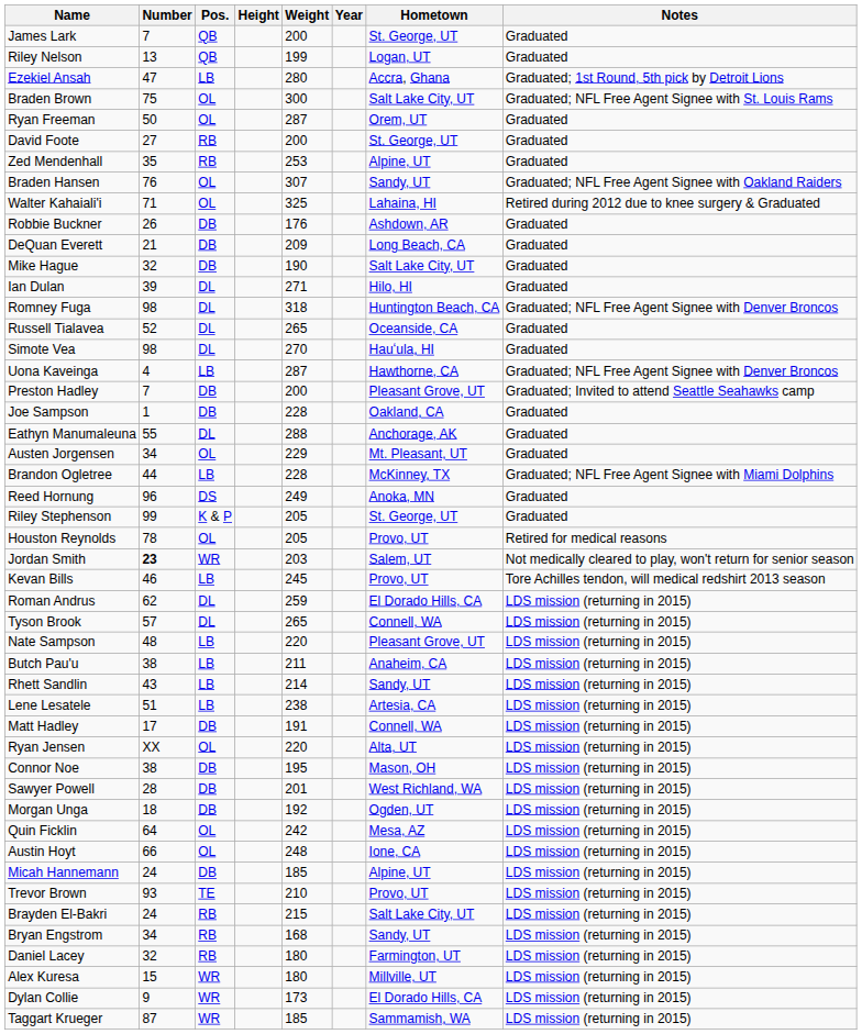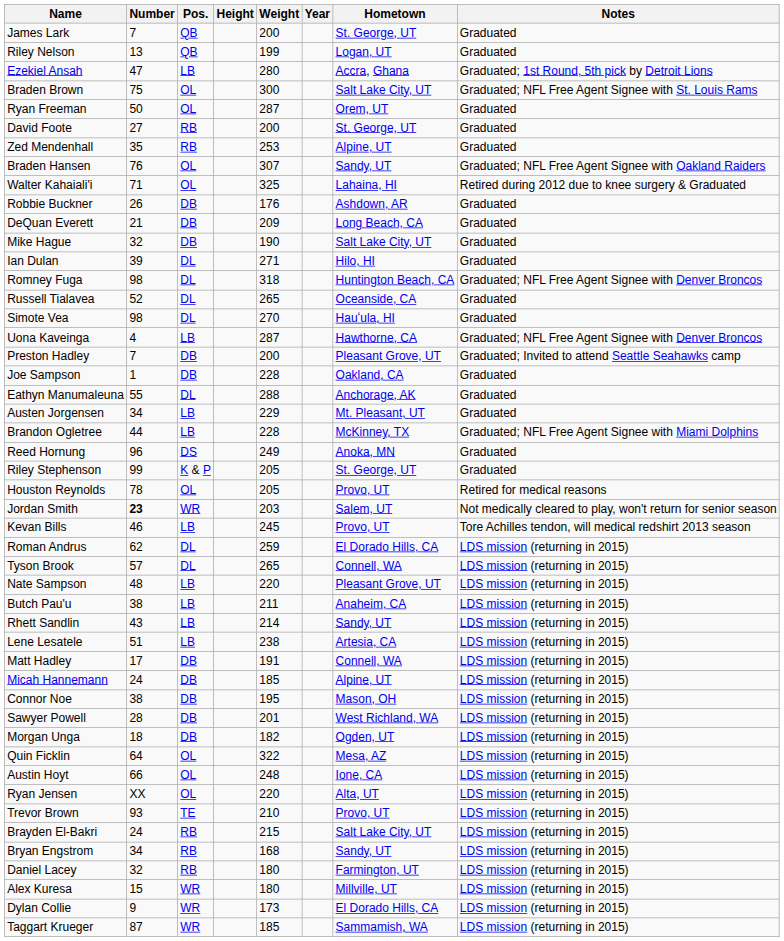 <table class="wikitable sortable" border="1">
 <tr>
 <th>Name</th>
 <th>Number</th>
 <th>Pos.</th>
 <th>Height</th>
 <th>Weight</th>
 <th>Year</th>
 <th>Hometown</th>
 <th class="unsortable">Notes</th>
 </tr>
 <tr>
 <td>James Lark</td>
 <td>7</td>
 <td><a href='#'>QB</a></td>
 <td></td>
 <td>200</td>
 <td></td>
 <td><a href='#'>St. George, UT</a></td>
 <td>Graduated</td>
 </tr>
 <tr>
 <td>Riley Nelson</td>
 <td>13</td>
 <td><a href='#'>QB</a></td>
 <td></td>
 <td>199</td>
 <td></td>
 <td><a href='#'>Logan, UT</a></td>
 <td>Graduated</td>
 </tr>
 <tr>
 <td><a href='#'>Ezekiel Ansah</a></td>
 <td>47</td>
 <td><a href='#'>LB</a></td>
 <td></td>
 <td>280</td>
 <td></td>
 <td><a href='#'>Accra</a>, <a href='#'>Ghana</a></td>
 <td>Graduated; <a href='#'>1st Round, 5th pick</a> by <a href='#'>Detroit Lions</a></td>
 </tr>
 <tr>
 <td>Braden Brown</td>
 <td>75</td>
 <td><a href='#'>OL</a></td>
 <td></td>
 <td>300</td>
 <td></td>
 <td><a href='#'>Salt Lake City, UT</a></td>
 <td>Graduated; NFL Free Agent Signee with <a href='#'>St. Louis Rams</a></td>
 </tr>
 <tr>
 <td>Ryan Freeman</td>
 <td>50</td>
 <td><a href='#'>OL</a></td>
 <td></td>
 <td>287</td>
 <td></td>
 <td><a href='#'>Orem, UT</a></td>
 <td>Graduated</td>
 </tr>
 <tr>
 <td>David Foote</td>
 <td>27</td>
 <td><a href='#'>RB</a></td>
 <td></td>
 <td>200</td>
 <td></td>
 <td><a href='#'>St. George, UT</a></td>
 <td>Graduated</td>
 </tr>
 <tr>
 <td>Zed Mendenhall</td>
 <td>35</td>
 <td><a href='#'>RB</a></td>
 <td></td>
 <td>253</td>
 <td></td>
 <td><a href='#'>Alpine, UT</a></td>
 <td>Graduated</td>
 </tr>
 <tr>
 <td>Braden Hansen</td>
 <td>76</td>
 <td><a href='#'>OL</a></td>
 <td></td>
 <td>307</td>
 <td></td>
 <td><a href='#'>Sandy, UT</a></td>
 <td>Graduated; NFL Free Agent Signee with <a href='#'>Oakland Raiders</a></td>
 </tr>
 <tr>
 <td>Walter Kahaiali'i</td>
 <td>71</td>
 <td><a href='#'>OL</a></td>
 <td></td>
 <td>325</td>
 <td></td>
 <td><a href='#'>Lahaina, HI</a></td>
 <td>Retired during 2012 due to knee surgery & Graduated</td>
 </tr>
 <tr>
 <td>Robbie Buckner</td>
 <td>26</td>
 <td><a href='#'>DB</a></td>
 <td></td>
 <td>176</td>
 <td></td>
 <td><a href='#'>Ashdown, AR</a></td>
 <td>Graduated</td>
 </tr>
 <tr>
 <td>DeQuan Everett</td>
 <td>21</td>
 <td><a href='#'>DB</a></td>
 <td></td>
 <td>209</td>
 <td></td>
 <td><a href='#'>Long Beach, CA</a></td>
 <td>Graduated</td>
 </tr>
 <tr>
 <td>Mike Hague</td>
 <td>32</td>
 <td><a href='#'>DB</a></td>
 <td></td>
 <td>190</td>
 <td></td>
 <td><a href='#'>Salt Lake City, UT</a></td>
 <td>Graduated</td>
 </tr>
 <tr>
 <td>Ian Dulan</td>
 <td>39</td>
 <td><a href='#'>DL</a></td>
 <td></td>
 <td>271</td>
 <td></td>
 <td><a href='#'>Hilo, HI</a></td>
 <td>Graduated</td>
 </tr>
 <tr>
 <td>Romney Fuga</td>
 <td>98</td>
 <td><a href='#'>DL</a></td>
 <td></td>
 <td>318</td>
 <td></td>
 <td><a href='#'>Huntington Beach, CA</a></td>
 <td>Graduated; NFL Free Agent Signee with <a href='#'>Denver Broncos</a></td>
 </tr>
 <tr>
 <td>Russell Tialavea</td>
 <td>52</td>
 <td><a href='#'>DL</a></td>
 <td></td>
 <td>265</td>
 <td></td>
 <td><a href='#'>Oceanside, CA</a></td>
 <td>Graduated</td>
 </tr>
 <tr>
 <td>Simote Vea</td>
 <td>98</td>
 <td><a href='#'>DL</a></td>
 <td></td>
 <td>270</td>
 <td></td>
 <td><a href='#'>Hauʻula, HI</a></td>
 <td>Graduated</td>
 </tr>
 <tr>
 <td>Uona Kaveinga</td>
 <td>4</td>
 <td><a href='#'>LB</a></td>
 <td></td>
 <td>287</td>
 <td></td>
 <td><a href='#'>Hawthorne, CA</a></td>
 <td>Graduated; NFL Free Agent Signee with <a href='#'>Denver Broncos</a></td>
 </tr>
 <tr>
 <td>Preston Hadley</td>
 <td>7</td>
 <td><a href='#'>DB</a></td>
 <td></td>
 <td>200</td>
 <td></td>
 <td><a href='#'>Pleasant Grove, UT</a></td>
 <td>Graduated; Invited to attend <a href='#'>Seattle Seahawks</a> camp</td>
 </tr>
 <tr>
 <td>Joe Sampson</td>
 <td>1</td>
 <td><a href='#'>DB</a></td>
 <td></td>
 <td>228</td>
 <td></td>
 <td><a href='#'>Oakland, CA</a></td>
 <td>Graduated</td>
 </tr>
 <tr>
 <td>Eathyn Manumaleuna</td>
 <td>55</td>
 <td><a href='#'>DL</a></td>
 <td></td>
 <td>288</td>
 <td></td>
 <td><a href='#'>Anchorage, AK</a></td>
 <td>Graduated</td>
 </tr>
 <tr>
 <td>Austen Jorgensen</td>
 <td>34</td>
-<td><a href='#'>OL</a></td>
+<td><a href='#'>LB</a></td>
 <td></td>
 <td>229</td>
 <td></td>
 <td><a href='#'>Mt. Pleasant, UT</a></td>
 <td>Graduated</td>
 </tr>
 <tr>
 <td>Brandon Ogletree</td>
 <td>44</td>
 <td><a href='#'>LB</a></td>
 <td></td>
 <td>228</td>
 <td></td>
 <td><a href='#'>McKinney, TX</a></td>
 <td>Graduated; NFL Free Agent Signee with <a href='#'>Miami Dolphins</a></td>
 </tr>
 <tr>
 <td>Reed Hornung</td>
 <td>96</td>
 <td><a href='#'>DS</a></td>
 <td></td>
 <td>249</td>
 <td></td>
 <td><a href='#'>Anoka, MN</a></td>
 <td>Graduated</td>
 </tr>
 <tr>
 <td>Riley Stephenson</td>
 <td>99</td>
 <td><a href='#'>K</a> & <a href='#'>P</a></td>
 <td></td>
 <td>205</td>
 <td></td>
 <td><a href='#'>St. George, UT</a></td>
 <td>Graduated</td>
 </tr>
 <tr>
 <td>Houston Reynolds</td>
 <td>78</td>
 <td><a href='#'>OL</a></td>
 <td></td>
 <td>205</td>
 <td></td>
 <td><a href='#'>Provo, UT</a></td>
 <td>Retired for medical reasons</td>
 </tr>
 <tr>
 <td>Jordan Smith</td>
 <td><strong>23</strong></td>
 <td><a href='#'>WR</a></td>
 <td></td>
 <td>203</td>
 <td></td>
 <td><a href='#'>Salem, UT</a></td>
 <td>Not medically cleared to play, won't return for senior season</td>
 </tr>
 <tr>
 <td>Kevan Bills</td>
 <td>46</td>
 <td><a href='#'>LB</a></td>
 <td></td>
 <td>245</td>
 <td></td>
 <td><a href='#'>Provo, UT</a></td>
 <td>Tore Achilles tendon, will medical redshirt 2013 season</td>
 </tr>
 <tr>
 <td>Roman Andrus</td>
 <td>62</td>
 <td><a href='#'>DL</a></td>
 <td></td>
 <td>259</td>
 <td></td>
 <td><a href='#'>El Dorado Hills, CA</a></td>
 <td><a href='#'>LDS mission</a> (returning in 2015)</td>
 </tr>
 <tr>
 <td>Tyson Brook</td>
 <td>57</td>
 <td><a href='#'>DL</a></td>
 <td></td>
 <td>265</td>
 <td></td>
 <td><a href='#'>Connell, WA</a></td>
 <td><a href='#'>LDS mission</a> (returning in 2015)</td>
 </tr>
 <tr>
 <td>Nate Sampson</td>
 <td>48</td>
 <td><a href='#'>LB</a></td>
 <td></td>
 <td>220</td>
 <td></td>
 <td><a href='#'>Pleasant Grove, UT</a></td>
 <td><a href='#'>LDS mission</a> (returning in 2015)</td>
 </tr>
 <tr>
 <td>Butch Pau'u</td>
 <td>38</td>
 <td><a href='#'>LB</a></td>
 <td></td>
 <td>211</td>
 <td></td>
 <td><a href='#'>Anaheim, CA</a></td>
 <td><a href='#'>LDS mission</a> (returning in 2015)</td>
 </tr>
 <tr>
 <td>Rhett Sandlin</td>
 <td>43</td>
 <td><a href='#'>LB</a></td>
 <td></td>
 <td>214</td>
 <td></td>
 <td><a href='#'>Sandy, UT</a></td>
 <td><a href='#'>LDS mission</a> (returning in 2015)</td>
 </tr>
 <tr>
 <td>Lene Lesatele</td>
 <td>51</td>
 <td><a href='#'>LB</a></td>
 <td></td>
 <td>238</td>
 <td></td>
 <td><a href='#'>Artesia, CA</a></td>
 <td><a href='#'>LDS mission</a> (returning in 2015)</td>
 </tr>
 <tr>
 <td>Matt Hadley</td>
 <td>17</td>
 <td><a href='#'>DB</a></td>
 <td></td>
 <td>191</td>
 <td></td>
 <td><a href='#'>Connell, WA</a></td>
 <td><a href='#'>LDS mission</a> (returning in 2015)</td>
 </tr>
 <tr>
-<td>Ryan Jensen</td>
-<td>XX</td>
-<td><a href='#'>OL</a></td>
+<td><a href='#'>Micah Hannemann</a></td>
+<td>24</td>
+<td><a href='#'>DB</a></td>
 <td></td>
-<td>220</td>
+<td>185</td>
 <td></td>
-<td><a href='#'>Alta, UT</a></td>
+<td><a href='#'>Alpine, UT</a></td>
 <td><a href='#'>LDS mission</a> (returning in 2015)</td>
 </tr>
 <tr>
 <td>Connor Noe</td>
 <td>38</td>
 <td><a href='#'>DB</a></td>
 <td></td>
 <td>195</td>
 <td></td>
 <td><a href='#'>Mason, OH</a></td>
 <td><a href='#'>LDS mission</a> (returning in 2015)</td>
 </tr>
 <tr>
 <td>Sawyer Powell</td>
 <td>28</td>
 <td><a href='#'>DB</a></td>
 <td></td>
 <td>201</td>
 <td></td>
 <td><a href='#'>West Richland, WA</a></td>
 <td><a href='#'>LDS mission</a> (returning in 2015)</td>
 </tr>
 <tr>
 <td>Morgan Unga</td>
 <td>18</td>
 <td><a href='#'>DB</a></td>
 <td></td>
-<td>192</td>
+<td>182</td>
 <td></td>
 <td><a href='#'>Ogden, UT</a></td>
 <td><a href='#'>LDS mission</a> (returning in 2015)</td>
 </tr>
 <tr>
 <td>Quin Ficklin</td>
 <td>64</td>
 <td><a href='#'>OL</a></td>
 <td></td>
-<td>242</td>
+<td>322</td>
 <td></td>
 <td><a href='#'>Mesa, AZ</a></td>
 <td><a href='#'>LDS mission</a> (returning in 2015)</td>
 </tr>
 <tr>
 <td>Austin Hoyt</td>
 <td>66</td>
 <td><a href='#'>OL</a></td>
 <td></td>
 <td>248</td>
 <td></td>
 <td><a href='#'>Ione, CA</a></td>
 <td><a href='#'>LDS mission</a> (returning in 2015)</td>
 </tr>
 <tr>
-<td><a href='#'>Micah Hannemann</a></td>
-<td>24</td>
-<td><a href='#'>DB</a></td>
+<td>Ryan Jensen</td>
+<td>XX</td>
+<td><a href='#'>OL</a></td>
 <td></td>
-<td>185</td>
+<td>220</td>
 <td></td>
-<td><a href='#'>Alpine, UT</a></td>
+<td><a href='#'>Alta, UT</a></td>
 <td><a href='#'>LDS mission</a> (returning in 2015)</td>
 </tr>
 <tr>
 <td>Trevor Brown</td>
 <td>93</td>
 <td><a href='#'>TE</a></td>
 <td></td>
 <td>210</td>
 <td></td>
 <td><a href='#'>Provo, UT</a></td>
 <td><a href='#'>LDS mission</a> (returning in 2015)</td>
 </tr>
 <tr>
 <td>Brayden El-Bakri</td>
 <td>24</td>
 <td><a href='#'>RB</a></td>
 <td></td>
 <td>215</td>
 <td></td>
 <td><a href='#'>Salt Lake City, UT</a></td>
 <td><a href='#'>LDS mission</a> (returning in 2015)</td>
 </tr>
 <tr>
 <td>Bryan Engstrom</td>
 <td>34</td>
 <td><a href='#'>RB</a></td>
 <td></td>
 <td>168</td>
 <td></td>
 <td><a href='#'>Sandy, UT</a></td>
 <td><a href='#'>LDS mission</a> (returning in 2015)</td>
 </tr>
 <tr>
 <td>Daniel Lacey</td>
 <td>32</td>
 <td><a href='#'>RB</a></td>
 <td></td>
 <td>180</td>
 <td></td>
 <td><a href='#'>Farmington, UT</a></td>
 <td><a href='#'>LDS mission</a> (returning in 2015)</td>
 </tr>
 <tr>
 <td>Alex Kuresa</td>
 <td>15</td>
 <td><a href='#'>WR</a></td>
 <td></td>
 <td>180</td>
 <td></td>
 <td><a href='#'>Millville, UT</a></td>
 <td><a href='#'>LDS mission</a> (returning in 2015)</td>
 </tr>
 <tr>
 <td>Dylan Collie</td>
 <td>9</td>
 <td><a href='#'>WR</a></td>
 <td></td>
 <td>173</td>
 <td></td>
 <td><a href='#'>El Dorado Hills, CA</a></td>
 <td><a href='#'>LDS mission</a> (returning in 2015)</td>
 </tr>
 <tr>
 <td>Taggart Krueger</td>
 <td>87</td>
 <td><a href='#'>WR</a></td>
 <td></td>
 <td>185</td>
 <td></td>
 <td><a href='#'>Sammamish, WA</a></td>
 <td><a href='#'>LDS mission</a> (returning in 2015)</td>
 </tr>
 </table>
